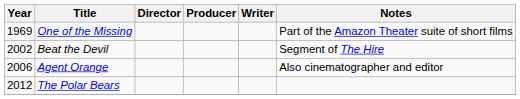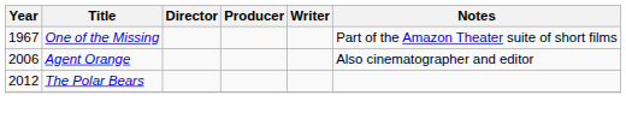 <table class="wikitable">
 <tr>
 <th>Year</th>
 <th>Title</th>
 <th>Director</th>
 <th>Producer</th>
 <th>Writer</th>
 <th>Notes</th>
 </tr>
 <tr>
-<td>1969</td>
+<td>1967</td>
 <td><em><a href='#'>One of the Missing</a></em></td>
 <td></td>
 <td></td>
 <td></td>
 <td>Part of the <a href='#'>Amazon Theater</a> suite of short films</td>
-</tr>
-<tr>
-<td>2002</td>
-<td><em>Beat the Devil</em></td>
-<td></td>
-<td></td>
-<td></td>
-<td>Segment of <em><a href='#'>The Hire</a></em></td>
 </tr>
 <tr>
 <td>2006</td>
 <td><em><a href='#'>Agent Orange</a></em></td>
 <td></td>
 <td></td>
 <td></td>
 <td>Also cinematographer and editor</td>
 </tr>
 <tr>
 <td>2012</td>
 <td><em><a href='#'>The Polar Bears</a></em></td>
 <td></td>
 <td></td>
 <td></td>
 <td></td>
 </tr>
 <tr>
 </tr>
 </table>
